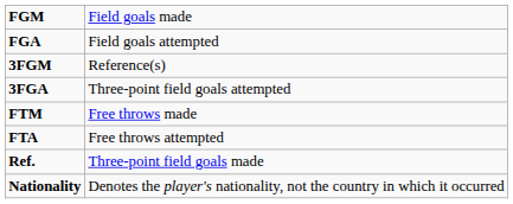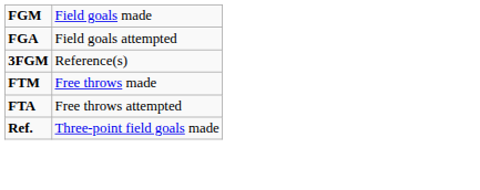 <table class="wikitable">
 <tr>
 <td><strong>FGM</strong></td>
 <td><a href='#'>Field goals</a> made</td>
 </tr>
 <tr>
 <td><strong>FGA</strong></td>
 <td>Field goals attempted</td>
 </tr>
 <tr>
 <td><strong>3FGM</strong></td>
 <td>Reference(s)</td>
 </tr>
 <tr>
-<td><strong>3FGA</strong></td>
-<td>Three-point field goals attempted</td>
-</tr>
-<tr>
 <td><strong>FTM</strong></td>
 <td><a href='#'>Free throws</a> made</td>
 </tr>
 <tr>
 <td><strong>FTA</strong></td>
 <td>Free throws attempted</td>
 </tr>
 <tr>
 <td><strong>Ref.</strong></td>
 <td><a href='#'>Three-point field goals</a> made</td>
 </tr>
-<tr>
-<td><strong>Nationality</strong></td>
-<td>Denotes the <em>player's</em> nationality, not the country in which it occurred</td>
-</tr>
 </table>
